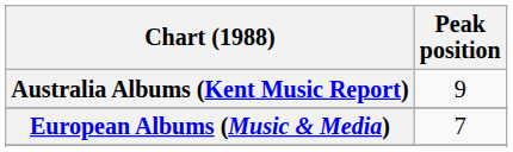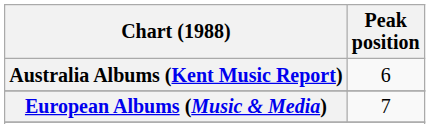 <table class="wikitable sortable plainrowheaders" style="text-align:center">
 <tr>
 <th scope="col">Chart (1988)</th>
 <th scope="col">Peak<br>position</th>
 </tr>
 <tr>
 <th scope="row">Australia Albums (<a href='#'>Kent Music Report</a>)</th>
-<td style="text-align:center;">9</td>
+<td style="text-align:center;">6</td>
 </tr>
 <tr>
 </tr>
 <tr>
 </tr>
 <tr>
 </tr>
 <tr>
 </tr>
 <tr>
 <th scope="row"><a href='#'>European Albums</a> (<em><a href='#'>Music & Media</a></em>)</th>
 <td>7</td>
 </tr>
 <tr>
 </tr>
 <tr>
 </tr>
 <tr>
 </tr>
 <tr>
 </tr>
 <tr>
 </tr>
 <tr>
 </tr>
 </table>
